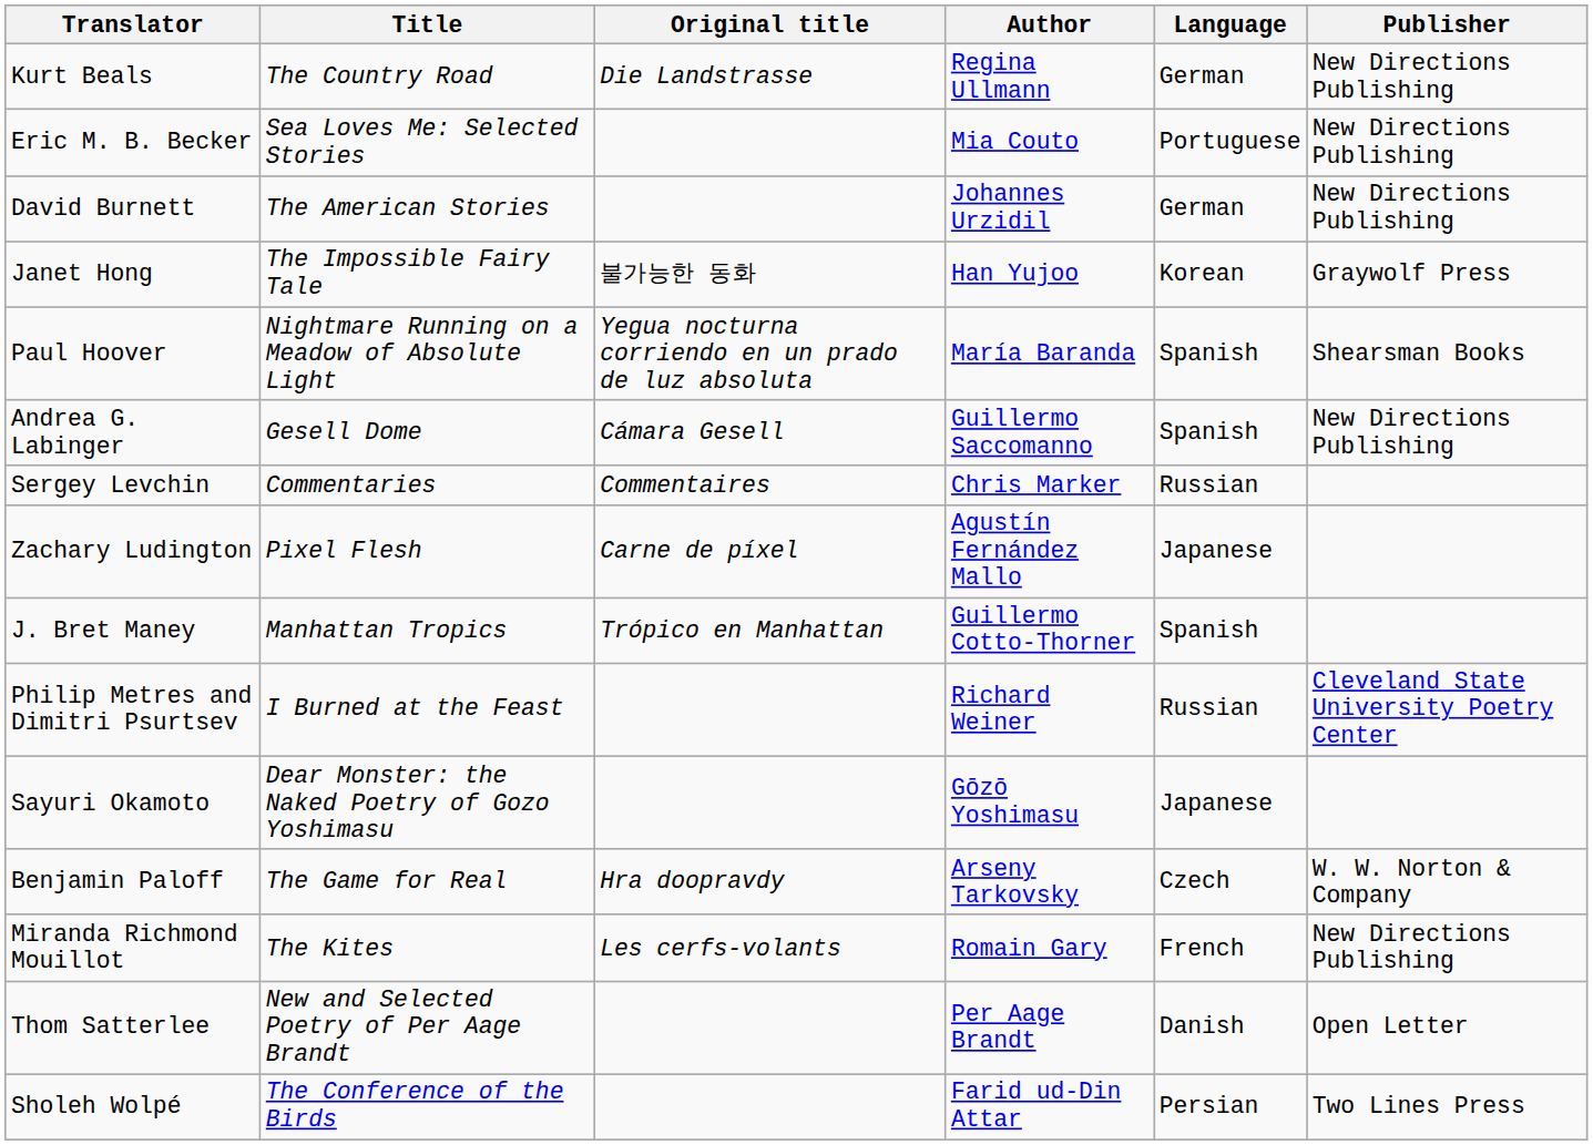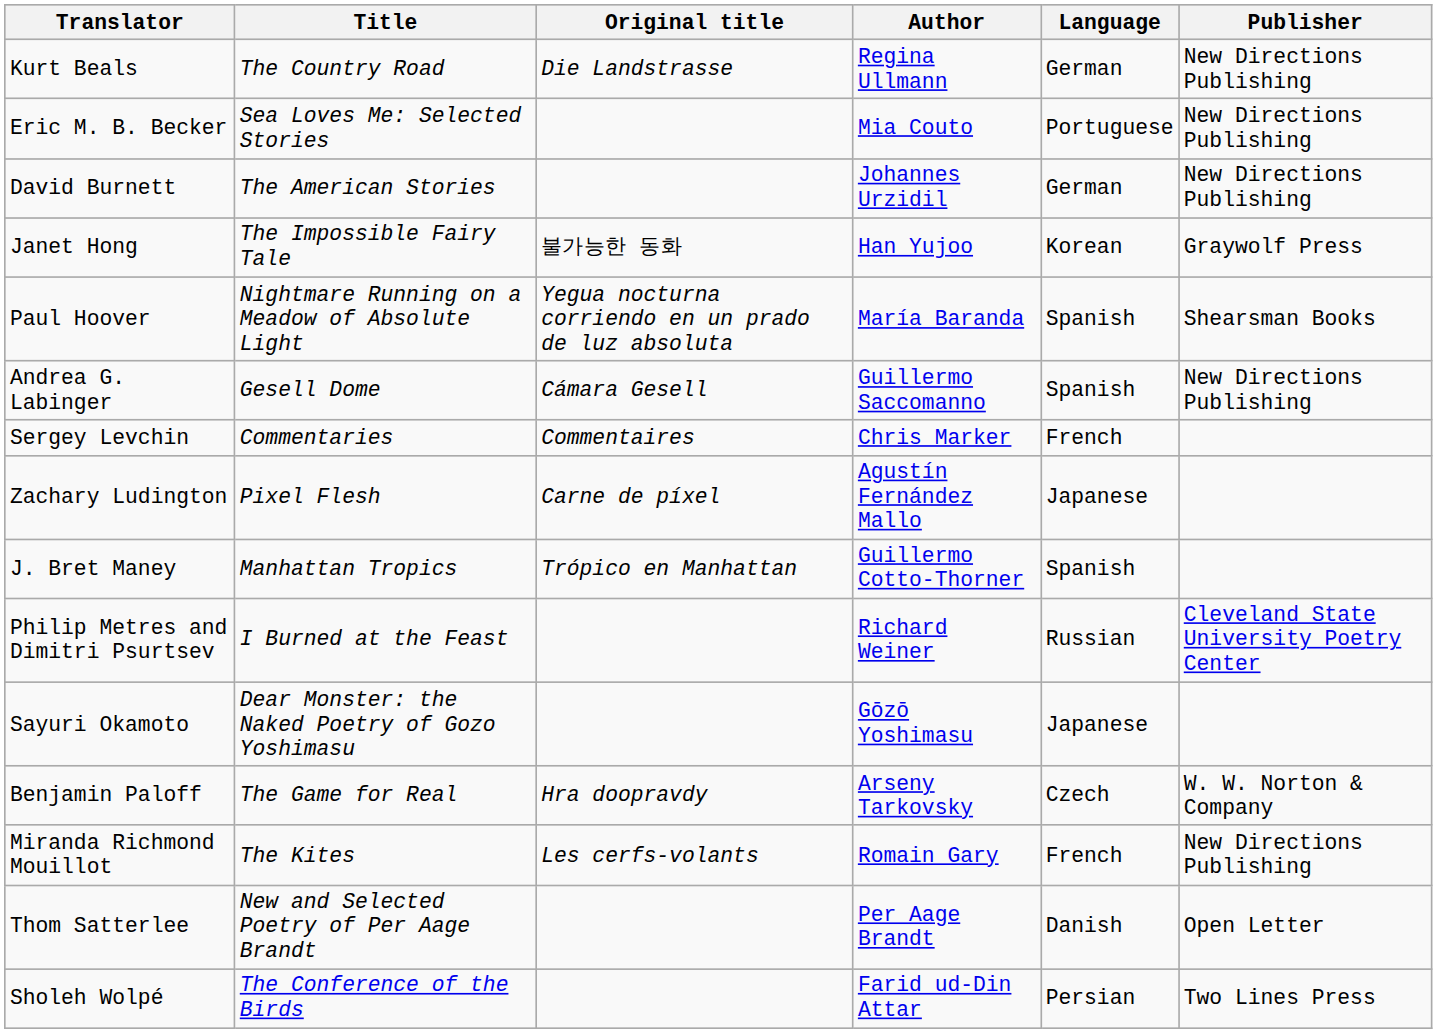 <table class="wikitable sortable">
 <tr>
 <th>Translator</th>
 <th>Title</th>
 <th>Original title</th>
 <th>Author</th>
 <th>Language</th>
 <th>Publisher</th>
 </tr>
 <tr>
 <td>Kurt Beals</td>
 <td><em>The Country Road</em></td>
 <td><em>Die Landstrasse</em></td>
 <td> <a href='#'>Regina Ullmann</a></td>
 <td>German</td>
 <td>New Directions Publishing</td>
 </tr>
 <tr>
 <td>Eric M. B. Becker</td>
 <td><em>Sea Loves Me: Selected Stories</em></td>
 <td></td>
 <td> <a href='#'>Mia Couto</a></td>
 <td>Portuguese</td>
 <td>New Directions Publishing</td>
 </tr>
 <tr>
 <td>David Burnett</td>
 <td><em>The American Stories</em></td>
 <td></td>
 <td> <a href='#'>Johannes Urzidil</a></td>
 <td>German</td>
 <td>New Directions Publishing</td>
 </tr>
 <tr>
 <td>Janet Hong</td>
 <td><em>The Impossible Fairy Tale</em></td>
 <td>불가능한 동화</td>
 <td> <a href='#'>Han Yujoo</a></td>
 <td>Korean</td>
 <td>Graywolf Press</td>
 </tr>
 <tr>
 <td>Paul Hoover</td>
 <td><em>Nightmare Running on a Meadow of Absolute Light</em></td>
 <td><em>Yegua nocturna corriendo en un prado de luz absoluta</em></td>
 <td> <a href='#'>María Baranda</a></td>
 <td>Spanish</td>
 <td>Shearsman Books</td>
 </tr>
 <tr>
 <td>Andrea G. Labinger</td>
 <td><em>Gesell Dome</em></td>
 <td><em>Cámara Gesell</em></td>
 <td> <a href='#'>Guillermo Saccomanno</a></td>
 <td>Spanish</td>
 <td>New Directions Publishing</td>
 </tr>
 <tr>
 <td>Sergey Levchin</td>
 <td><em>Commentaries</em></td>
 <td><em>Commentaires</em></td>
 <td> <a href='#'>Chris Marker</a></td>
-<td>Russian</td>
+<td>French</td>
 <td></td>
 </tr>
 <tr>
 <td>Zachary Ludington</td>
 <td><em>Pixel Flesh</em></td>
 <td><em>Carne de píxel</em></td>
 <td> <a href='#'>Agustín Fernández Mallo</a></td>
 <td>Japanese</td>
 <td></td>
 </tr>
 <tr>
 <td>J. Bret Maney</td>
 <td><em>Manhattan Tropics</em></td>
 <td><em>Trópico en Manhattan</em></td>
 <td> <a href='#'>Guillermo Cotto-Thorner</a></td>
 <td>Spanish</td>
 <td></td>
 </tr>
 <tr>
 <td>Philip Metres and Dimitri Psurtsev</td>
 <td><em>I Burned at the Feast</em></td>
 <td></td>
 <td> <a href='#'>Richard Weiner</a></td>
 <td>Russian</td>
 <td><a href='#'>Cleveland State University Poetry Center</a></td>
 </tr>
 <tr>
 <td>Sayuri Okamoto</td>
 <td><em>Dear Monster: the Naked Poetry of Gozo Yoshimasu</em></td>
 <td></td>
 <td> <a href='#'>Gōzō Yoshimasu</a></td>
 <td>Japanese</td>
 <td></td>
 </tr>
 <tr>
 <td>Benjamin Paloff</td>
 <td><em>The Game for Real</em></td>
 <td><em>Hra doopravdy</em></td>
 <td> <a href='#'>Arseny Tarkovsky</a></td>
 <td>Czech</td>
 <td>W. W. Norton & Company</td>
 </tr>
 <tr>
 <td>Miranda Richmond Mouillot</td>
 <td><em>The Kites</em></td>
 <td><em>Les cerfs-volants</em></td>
 <td> <a href='#'>Romain Gary</a></td>
 <td>French</td>
 <td>New Directions Publishing</td>
 </tr>
 <tr>
 <td>Thom Satterlee</td>
 <td><em>New and Selected Poetry of Per Aage Brandt</em></td>
 <td></td>
 <td> <a href='#'>Per Aage Brandt</a></td>
 <td>Danish</td>
 <td>Open Letter</td>
 </tr>
 <tr>
 <td>Sholeh Wolpé</td>
 <td><em><a href='#'>The Conference of the Birds</a></em></td>
 <td></td>
 <td> <a href='#'>Farid ud-Din Attar</a></td>
 <td>Persian</td>
 <td>Two Lines Press</td>
 </tr>
 </table>
